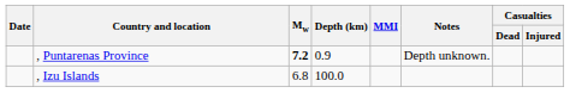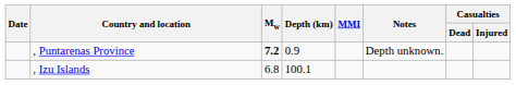 <table class="wikitable sortable sort-under" style="border:1px black; margin-left:1em;">
 <tr>
 <th rowspan="2"><small>Date</small></th>
 <th rowspan="2" style="width: 310px"><small>Country and location</small></th>
 <th rowspan="2"><small>M<sub>w</sub></small></th>
 <th rowspan="2"><small>Depth (km)</small></th>
 <th rowspan="2"><small><a href='#'>MMI</a></small></th>
 <th rowspan="2" class="unsortable"><small>Notes</small></th>
 <th colspan="2"><small>Casualties</small></th>
 </tr>
 <tr>
 <th><small>Dead</small></th>
 <th><small>Injured</small></th>
 </tr>
 <tr>
 <td></td>
 <td>, <a href='#'>Puntarenas Province</a></td>
 <td><strong>7.2</strong></td>
 <td>0.9</td>
 <td></td>
 <td>Depth unknown.</td>
 <td></td>
 <td></td>
 </tr>
 <tr>
 <td></td>
 <td>, <a href='#'>Izu Islands</a></td>
 <td>6.8</td>
-<td>100.0</td>
+<td>100.1</td>
 <td></td>
 <td></td>
 <td></td>
 <td></td>
 </tr>
 </table>
